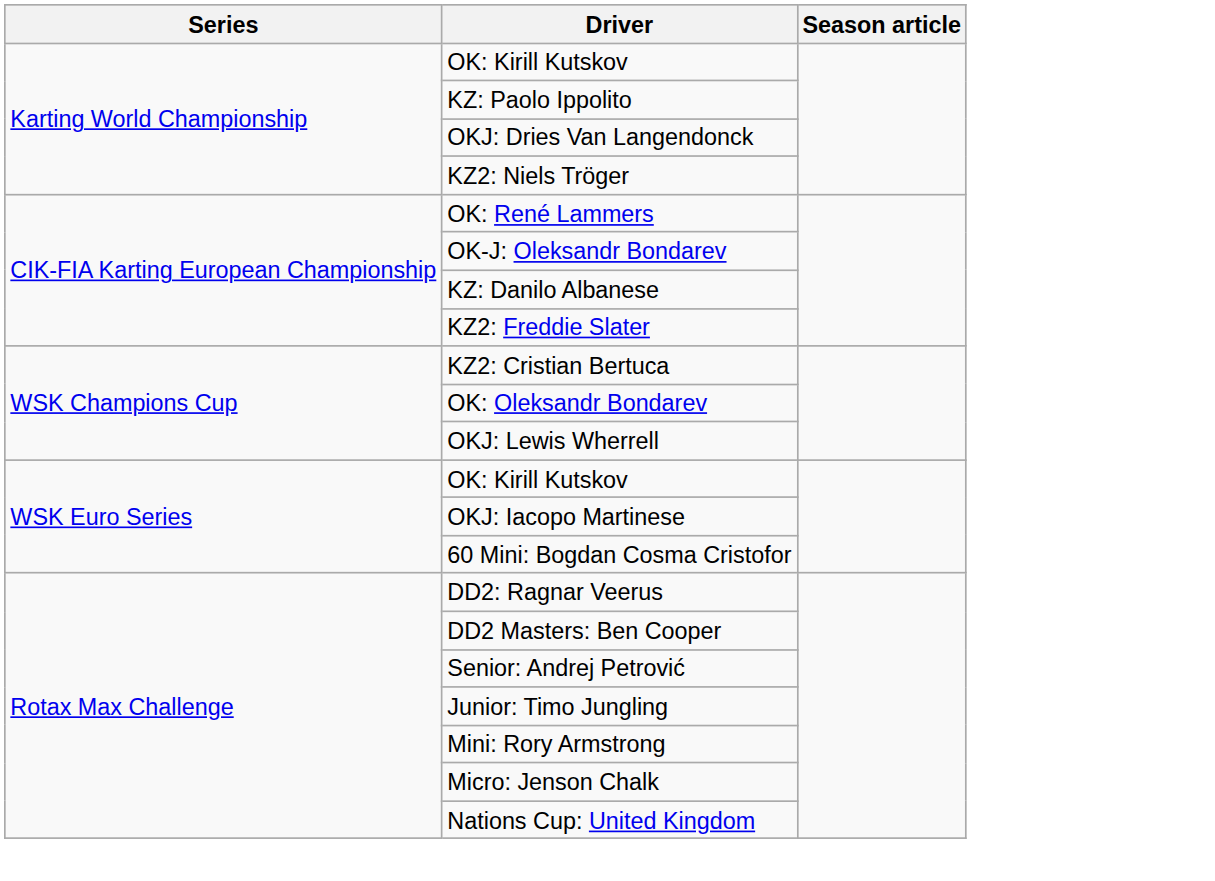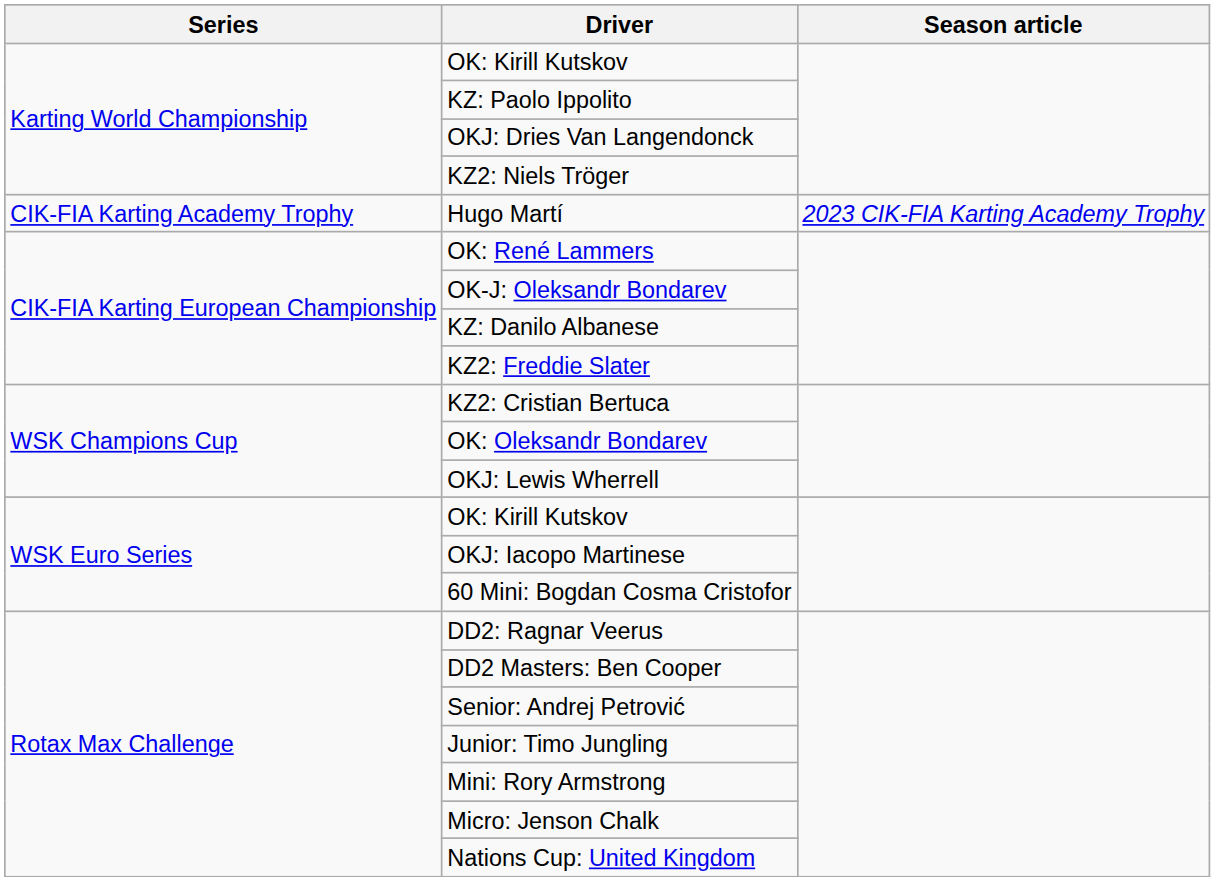 <table class="wikitable" style="font-size: 87%;">
 <tr>
 <th>Series</th>
 <th>Driver</th>
 <th>Season article</th>
 </tr>
 <tr>
 <td rowspan=4><a href='#'>Karting World Championship</a></td>
 <td>OK:  Kirill Kutskov</td>
 <td rowspan=4></td>
 </tr>
 <tr>
 <td>KZ:  Paolo Ippolito</td>
 </tr>
 <tr>
 <td>OKJ:  Dries Van Langendonck</td>
 </tr>
 <tr>
 <td>KZ2:  Niels Tröger</td>
+</tr>
+<tr>
+<td><a href='#'>CIK-FIA Karting Academy Trophy</a></td>
+<td> Hugo Martí</td>
+<td><em><a href='#'>2023 CIK-FIA Karting Academy Trophy</a></em></td>
 </tr>
 <tr>
 <td rowspan=4><a href='#'>CIK-FIA Karting European Championship</a></td>
 <td>OK:  <a href='#'>René Lammers</a></td>
 <td rowspan=4></td>
 </tr>
 <tr>
 <td>OK-J:  <a href='#'>Oleksandr Bondarev</a></td>
 </tr>
 <tr>
 <td>KZ:  Danilo Albanese</td>
 </tr>
 <tr>
 <td>KZ2:  <a href='#'>Freddie Slater</a></td>
 </tr>
 <tr>
 <td rowspan=3><a href='#'>WSK Champions Cup</a></td>
 <td>KZ2:  Cristian Bertuca</td>
 <td rowspan=3></td>
 </tr>
 <tr>
 <td>OK:  <a href='#'>Oleksandr Bondarev</a></td>
 </tr>
 <tr>
 <td>OKJ:  Lewis Wherrell</td>
 </tr>
 <tr>
 <td rowspan=3><a href='#'>WSK Euro Series</a></td>
 <td>OK:  Kirill Kutskov</td>
 <td rowspan=3></td>
 </tr>
 <tr>
 <td>OKJ:  Iacopo Martinese</td>
 </tr>
 <tr>
 <td>60 Mini:  Bogdan Cosma Cristofor</td>
 </tr>
 <tr>
 <td rowspan=7><a href='#'>Rotax Max Challenge</a></td>
 <td>DD2:  Ragnar Veerus</td>
 <td rowspan=7></td>
 </tr>
 <tr>
 <td>DD2 Masters:  Ben Cooper</td>
 </tr>
 <tr>
 <td>Senior:  Andrej Petrović</td>
 </tr>
 <tr>
 <td>Junior:  Timo Jungling</td>
 </tr>
 <tr>
 <td>Mini:  Rory Armstrong</td>
 </tr>
 <tr>
 <td>Micro:  Jenson Chalk</td>
 </tr>
 <tr>
 <td>Nations Cup:  <a href='#'>United Kingdom</a></td>
 </tr>
 </table>
